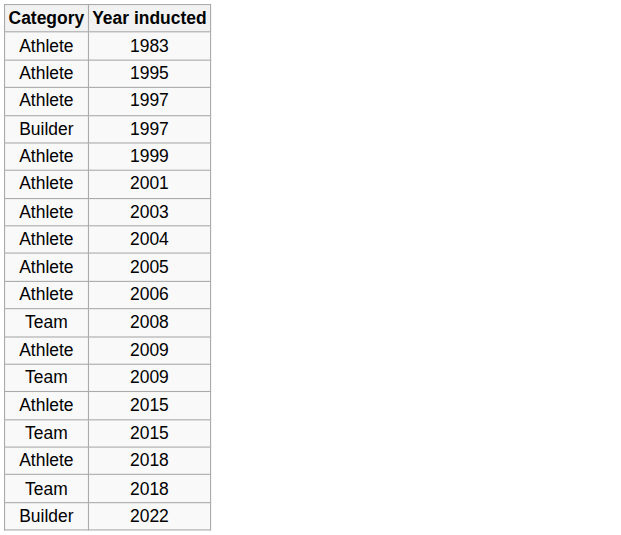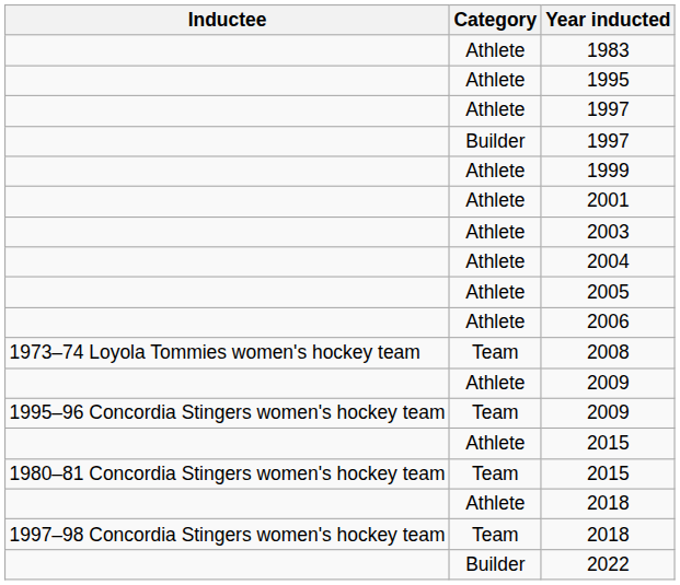 <table class="wikitable sortable" style="text-align:center;">
 <tr>
+<th>Inductee</th>
 <th>Category</th>
 <th>Year inducted</th>
 </tr>
 <tr>
+<td align=left></td>
 <td>Athlete</td>
 <td>1983</td>
 </tr>
 <tr>
+<td align=left></td>
 <td>Athlete</td>
 <td>1995</td>
 </tr>
 <tr>
+<td align=left></td>
 <td>Athlete</td>
 <td>1997</td>
 </tr>
 <tr>
+<td align=left></td>
 <td>Builder</td>
 <td>1997</td>
 </tr>
 <tr>
+<td align=left></td>
 <td>Athlete</td>
 <td>1999</td>
 </tr>
 <tr>
+<td align=left></td>
 <td>Athlete</td>
 <td>2001</td>
 </tr>
 <tr>
+<td align=left></td>
 <td>Athlete</td>
 <td>2003</td>
 </tr>
 <tr>
+<td align=left></td>
 <td>Athlete</td>
 <td>2004</td>
 </tr>
 <tr>
+<td align=left></td>
 <td>Athlete</td>
 <td>2005</td>
 </tr>
 <tr>
+<td align=left></td>
 <td>Athlete</td>
 <td>2006</td>
 </tr>
 <tr>
+<td align=left>1973–74 Loyola Tommies women's hockey team</td>
 <td>Team</td>
 <td>2008</td>
 </tr>
 <tr>
+<td align=left></td>
 <td>Athlete</td>
 <td>2009</td>
 </tr>
 <tr>
+<td align=left>1995–96 Concordia Stingers women's hockey team</td>
 <td>Team</td>
 <td>2009</td>
 </tr>
 <tr>
+<td align=left></td>
 <td>Athlete</td>
 <td>2015</td>
 </tr>
 <tr>
+<td align=left>1980–81 Concordia Stingers women's hockey team</td>
 <td>Team</td>
 <td>2015</td>
 </tr>
 <tr>
+<td align=left></td>
 <td>Athlete</td>
 <td>2018</td>
 </tr>
 <tr>
+<td align=left>1997–98 Concordia Stingers women's hockey team</td>
 <td>Team</td>
 <td>2018</td>
 </tr>
 <tr>
+<td align=left></td>
 <td>Builder</td>
 <td>2022</td>
 </tr>
 </table>
